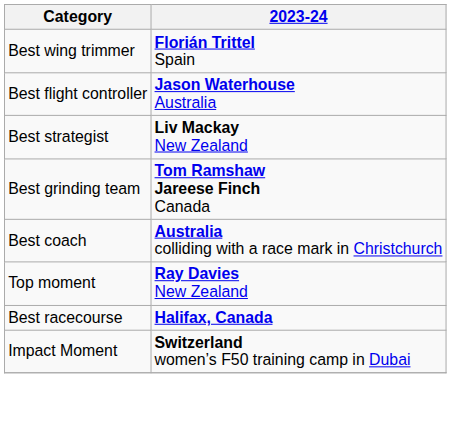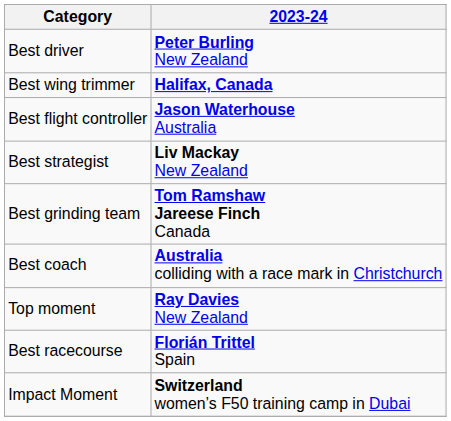 <table class="wikitable">
 <tr>
 <th>Category</th>
 <th><a href='#'>2023-24</a></th>
 </tr>
 <tr>
+<td>Best driver</td>
+<td> <strong><a href='#'>Peter Burling</a></strong><br> <a href='#'>New Zealand</a></td>
+</tr>
+<tr>
 <td>Best wing trimmer</td>
-<td> <strong><a href='#'>Florián Trittel</a></strong><br> Spain</td>
+<td> <strong><a href='#'>Halifax, Canada</a></strong></td>
 </tr>
 <tr>
 <td>Best flight controller</td>
 <td><strong> <a href='#'>Jason Waterhouse</a></strong><br> <a href='#'>Australia</a></td>
 </tr>
 <tr>
 <td>Best strategist</td>
 <td> <strong>Liv Mackay</strong><br> <a href='#'>New Zealand</a></td>
 </tr>
 <tr>
 <td>Best grinding team</td>
 <td> <strong><a href='#'>Tom Ramshaw</a></strong><br> <strong>Jareese Finch</strong><br> Canada</td>
 </tr>
 <tr>
 <td>Best coach</td>
 <td> <strong><a href='#'>Australia</a></strong><br>colliding with a race mark in <a href='#'>Christchurch</a></td>
 </tr>
 <tr>
 <td>Top moment</td>
 <td> <strong><a href='#'>Ray Davies</a></strong><br> <a href='#'>New Zealand</a></td>
 </tr>
 <tr>
 <td>Best racecourse</td>
-<td> <strong><a href='#'>Halifax, Canada</a></strong></td>
+<td> <strong><a href='#'>Florián Trittel</a></strong><br> Spain</td>
 </tr>
 <tr>
 <td>Impact Moment</td>
 <td> <strong>Switzerland</strong><br>women’s F50 training camp in <a href='#'>Dubai</a></td>
 </tr>
 <tr>
 </tr>
 </table>
